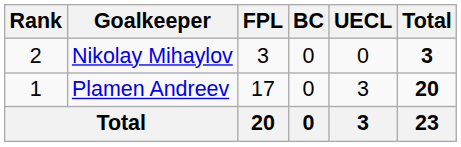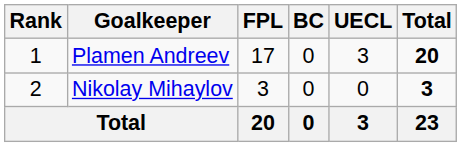 <table class="wikitable" style="text-align:center;">
 <tr>
 <th>Rank</th>
 <th>Goalkeeper</th>
 <th><abbr>FPL</abbr></th>
 <th><abbr>BC</abbr></th>
 <th><abbr>UECL</abbr></th>
 <th>Total</th>
 </tr>
 <tr>
+<td>1</td>
+<td align=left> <a href='#'>Plamen Andreev</a></td>
+<td>17</td>
+<td>0</td>
+<td>3</td>
+<td><strong>20</strong></td>
+</tr>
+<tr>
 <td>2</td>
 <td align=left> <a href='#'>Nikolay Mihaylov</a></td>
 <td>3</td>
 <td>0</td>
 <td>0</td>
 <td><strong>3</strong></td>
-</tr>
-<tr>
-<td>1</td>
-<td align=left> <a href='#'>Plamen Andreev</a></td>
-<td>17</td>
-<td>0</td>
-<td>3</td>
-<td><strong>20</strong></td>
 </tr>
 <tr>
 <th colspan=2>Total</th>
 <th>20</th>
 <th>0</th>
 <th>3</th>
 <th>23</th>
 </tr>
 </table>
